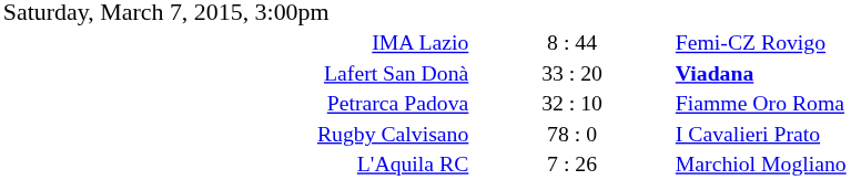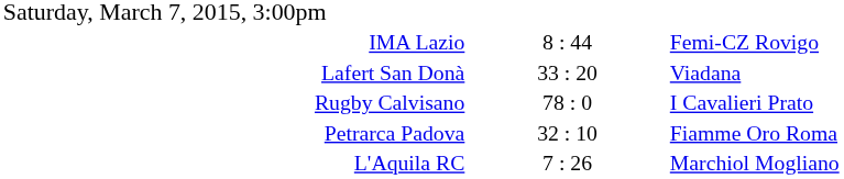 <table style="width:70%;" cellspacing="1">
 <tr>
 <th width=35%></th>
 <th width=15%></th>
 <th></th>
 </tr>
 <tr>
 <td>Saturday, March 7, 2015, 3:00pm</td>
 </tr>
 <tr style=font-size:90%>
 <td align=right><a href='#'>IMA Lazio</a></td>
 <td align=center>8 : 44</td>
 <td><a href='#'>Femi-CZ Rovigo</a></td>
 </tr>
 <tr style=font-size:90%>
 <td align=right><a href='#'>Lafert San Donà</a></td>
 <td align=center>33 : 20</td>
-<td><strong><a href='#'>Viadana</a></strong></td>
+<td><a href='#'>Viadana</a></td>
+</tr>
+<tr style=font-size:90%>
+<td align=right><a href='#'>Rugby Calvisano</a></td>
+<td align=center>78 : 0</td>
+<td><a href='#'>I Cavalieri Prato</a></td>
 </tr>
 <tr style=font-size:90%>
 <td align=right><a href='#'>Petrarca Padova</a></td>
 <td align=center>32 : 10</td>
 <td><a href='#'>Fiamme Oro Roma</a></td>
 </tr>
 <tr style=font-size:90%>
-<td align=right><a href='#'>Rugby Calvisano</a></td>
-<td align=center>78 : 0</td>
-<td><a href='#'>I Cavalieri Prato</a></td>
-</tr>
-<tr style=font-size:90%>
 <td align=right><a href='#'>L'Aquila RC</a></td>
 <td align=center>7 : 26</td>
 <td><a href='#'>Marchiol Mogliano</a></td>
 </tr>
 </table>
